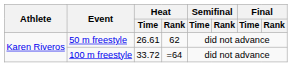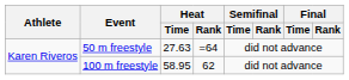 <table class=wikitable style="font-size:90%">
 <tr>
 <th rowspan="2">Athlete</th>
 <th rowspan="2">Event</th>
 <th colspan="2">Heat</th>
 <th colspan="2">Semifinal</th>
 <th colspan="2">Final</th>
 </tr>
 <tr style="font-size:95%">
 <th>Time</th>
 <th>Rank</th>
 <th>Time</th>
 <th>Rank</th>
 <th>Time</th>
 <th>Rank</th>
 </tr>
 <tr align=center>
 <td align=left rowspan=2><a href='#'>Karen Riveros</a></td>
 <td align=left><a href='#'>50 m freestyle</a></td>
-<td>26.61</td>
-<td>62</td>
+<td>27.63</td>
+<td>=64</td>
 <td colspan=4>did not advance</td>
 </tr>
 <tr align=center>
 <td align=left><a href='#'>100 m freestyle</a></td>
-<td>33.72</td>
-<td>=64</td>
+<td>58.95</td>
+<td>62</td>
 <td colspan=4>did not advance</td>
 </tr>
 </table>
